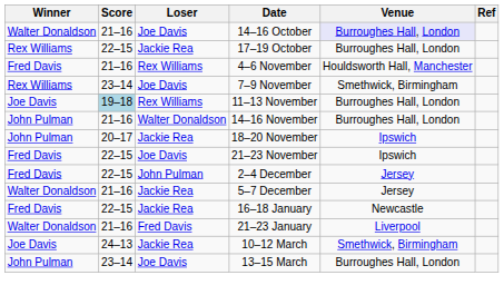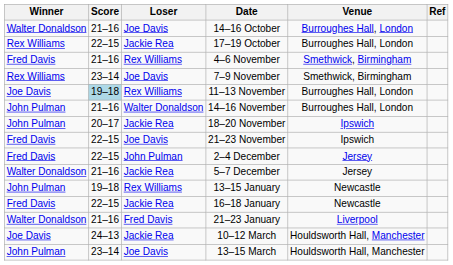 <table class="wikitable" style="text-align:center">
 <tr>
 <th>Winner</th>
 <th>Score</th>
 <th>Loser</th>
 <th>Date</th>
 <th>Venue</th>
 <th>Ref</th>
 </tr>
 <tr>
 <td align=left><a href='#'>Walter Donaldson</a></td>
 <td>21–16</td>
 <td align=left><a href='#'>Joe Davis</a></td>
 <td>14–16 October</td>
-<td style="background: lavender;"><a href='#'>Burroughes Hall</a>, <a href='#'>London</a></td>
+<td><a href='#'>Burroughes Hall</a>, <a href='#'>London</a></td>
 <td></td>
 </tr>
 <tr>
 <td align=left><a href='#'>Rex Williams</a></td>
 <td>22–15</td>
 <td align=left><a href='#'>Jackie Rea</a></td>
 <td>17–19 October</td>
 <td>Burroughes Hall, London</td>
 <td></td>
 </tr>
 <tr>
 <td align=left><a href='#'>Fred Davis</a></td>
 <td>21–16</td>
 <td align=left><a href='#'>Rex Williams</a></td>
 <td>4–6 November</td>
-<td>Houldsworth Hall, <a href='#'>Manchester</a></td>
+<td><a href='#'>Smethwick</a>, <a href='#'>Birmingham</a></td>
 <td></td>
 </tr>
 <tr>
 <td align=left><a href='#'>Rex Williams</a></td>
 <td>23–14</td>
 <td align=left><a href='#'>Joe Davis</a></td>
 <td>7–9 November</td>
 <td>Smethwick, Birmingham</td>
 <td></td>
 </tr>
 <tr>
 <td align=left><a href='#'>Joe Davis</a></td>
 <td style="background: lightblue;">19–18</td>
 <td align=left><a href='#'>Rex Williams</a></td>
 <td>11–13 November</td>
 <td>Burroughes Hall, London</td>
 <td></td>
 </tr>
 <tr>
 <td align=left><a href='#'>John Pulman</a></td>
 <td>21–16</td>
 <td align=left><a href='#'>Walter Donaldson</a></td>
 <td>14–16 November</td>
 <td>Burroughes Hall, London</td>
 <td></td>
 </tr>
 <tr>
 <td align=left><a href='#'>John Pulman</a></td>
 <td>20–17</td>
 <td align=left><a href='#'>Jackie Rea</a></td>
 <td>18–20 November</td>
 <td><a href='#'>Ipswich</a></td>
 <td></td>
 </tr>
 <tr>
 <td align=left><a href='#'>Fred Davis</a></td>
 <td>22–15</td>
 <td align=left><a href='#'>Joe Davis</a></td>
 <td>21–23 November</td>
 <td>Ipswich</td>
 <td></td>
 </tr>
 <tr>
 <td align=left><a href='#'>Fred Davis</a></td>
 <td>22–15</td>
 <td align=left><a href='#'>John Pulman</a></td>
 <td>2–4 December</td>
 <td><a href='#'>Jersey</a></td>
 <td></td>
 </tr>
 <tr>
 <td align=left><a href='#'>Walter Donaldson</a></td>
 <td>21–16</td>
 <td align=left><a href='#'>Jackie Rea</a></td>
 <td>5–7 December</td>
 <td>Jersey</td>
 <td></td>
 </tr>
 <tr>
+<td align=left><a href='#'>John Pulman</a></td>
+<td>19–18</td>
+<td align=left><a href='#'>Rex Williams</a></td>
+<td>13–15 January</td>
+<td>Newcastle</td>
+<td></td>
+</tr>
+<tr>
 <td align=left><a href='#'>Fred Davis</a></td>
 <td>22–15</td>
 <td align=left><a href='#'>Jackie Rea</a></td>
 <td>16–18 January</td>
 <td>Newcastle</td>
 <td></td>
 </tr>
 <tr>
 <td align=left><a href='#'>Walter Donaldson</a></td>
 <td>21–16</td>
 <td align=left><a href='#'>Fred Davis</a></td>
 <td>21–23 January</td>
 <td><a href='#'>Liverpool</a></td>
 <td></td>
 </tr>
 <tr>
 <td align=left><a href='#'>Joe Davis</a></td>
 <td>24–13</td>
 <td align=left><a href='#'>Jackie Rea</a></td>
 <td>10–12 March</td>
-<td><a href='#'>Smethwick</a>, <a href='#'>Birmingham</a></td>
+<td>Houldsworth Hall, <a href='#'>Manchester</a></td>
 <td></td>
 </tr>
 <tr>
 <td align=left><a href='#'>John Pulman</a></td>
 <td>23–14</td>
 <td align=left><a href='#'>Joe Davis</a></td>
 <td>13–15 March</td>
-<td>Burroughes Hall, London</td>
+<td>Houldsworth Hall, Manchester</td>
 <td></td>
 </tr>
 </table>
